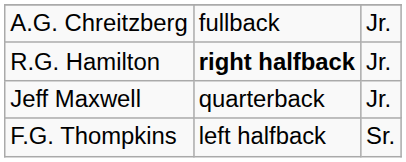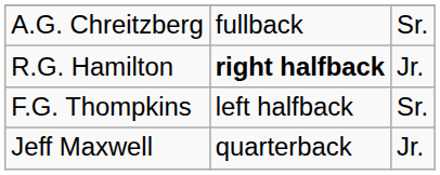 <table class="wikitable">
 <tr>
 </tr>
 <tr>
 <td>A.G. Chreitzberg</td>
 <td>fullback</td>
-<td>Jr.</td>
+<td>Sr.</td>
 </tr>
 <tr>
 <td>R.G. Hamilton</td>
 <td><strong>right halfback</strong></td>
 <td>Jr.</td>
 </tr>
 <tr>
+<td>F.G. Thompkins</td>
+<td>left halfback</td>
+<td>Sr.</td>
+</tr>
+<tr>
 <td>Jeff Maxwell</td>
 <td>quarterback</td>
 <td>Jr.</td>
 </tr>
-<tr>
-<td>F.G. Thompkins</td>
-<td>left halfback</td>
-<td>Sr.</td>
-</tr>
 </table>
